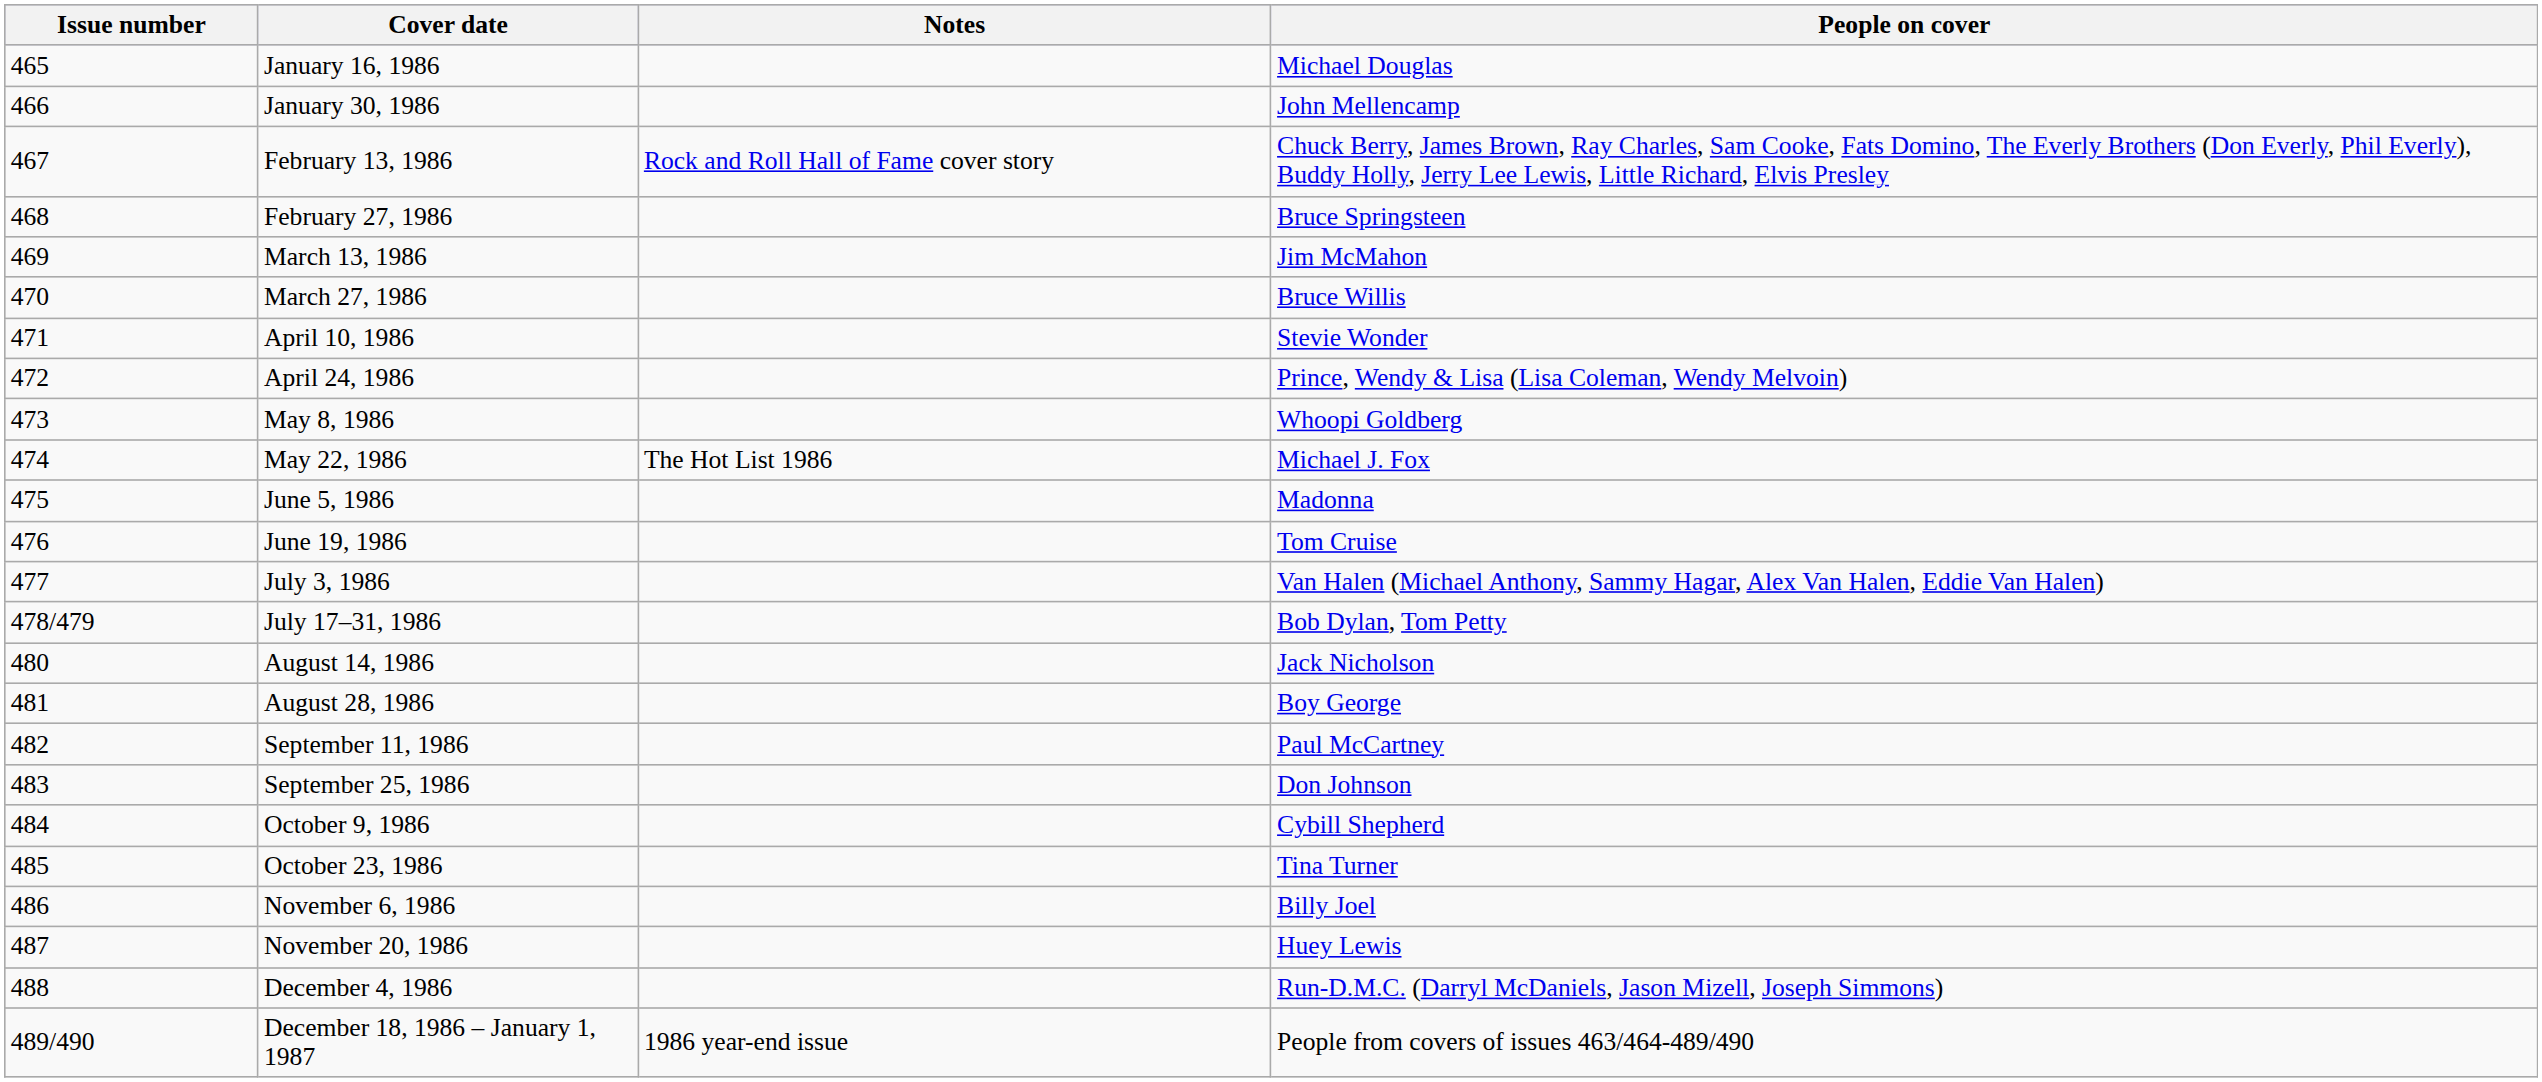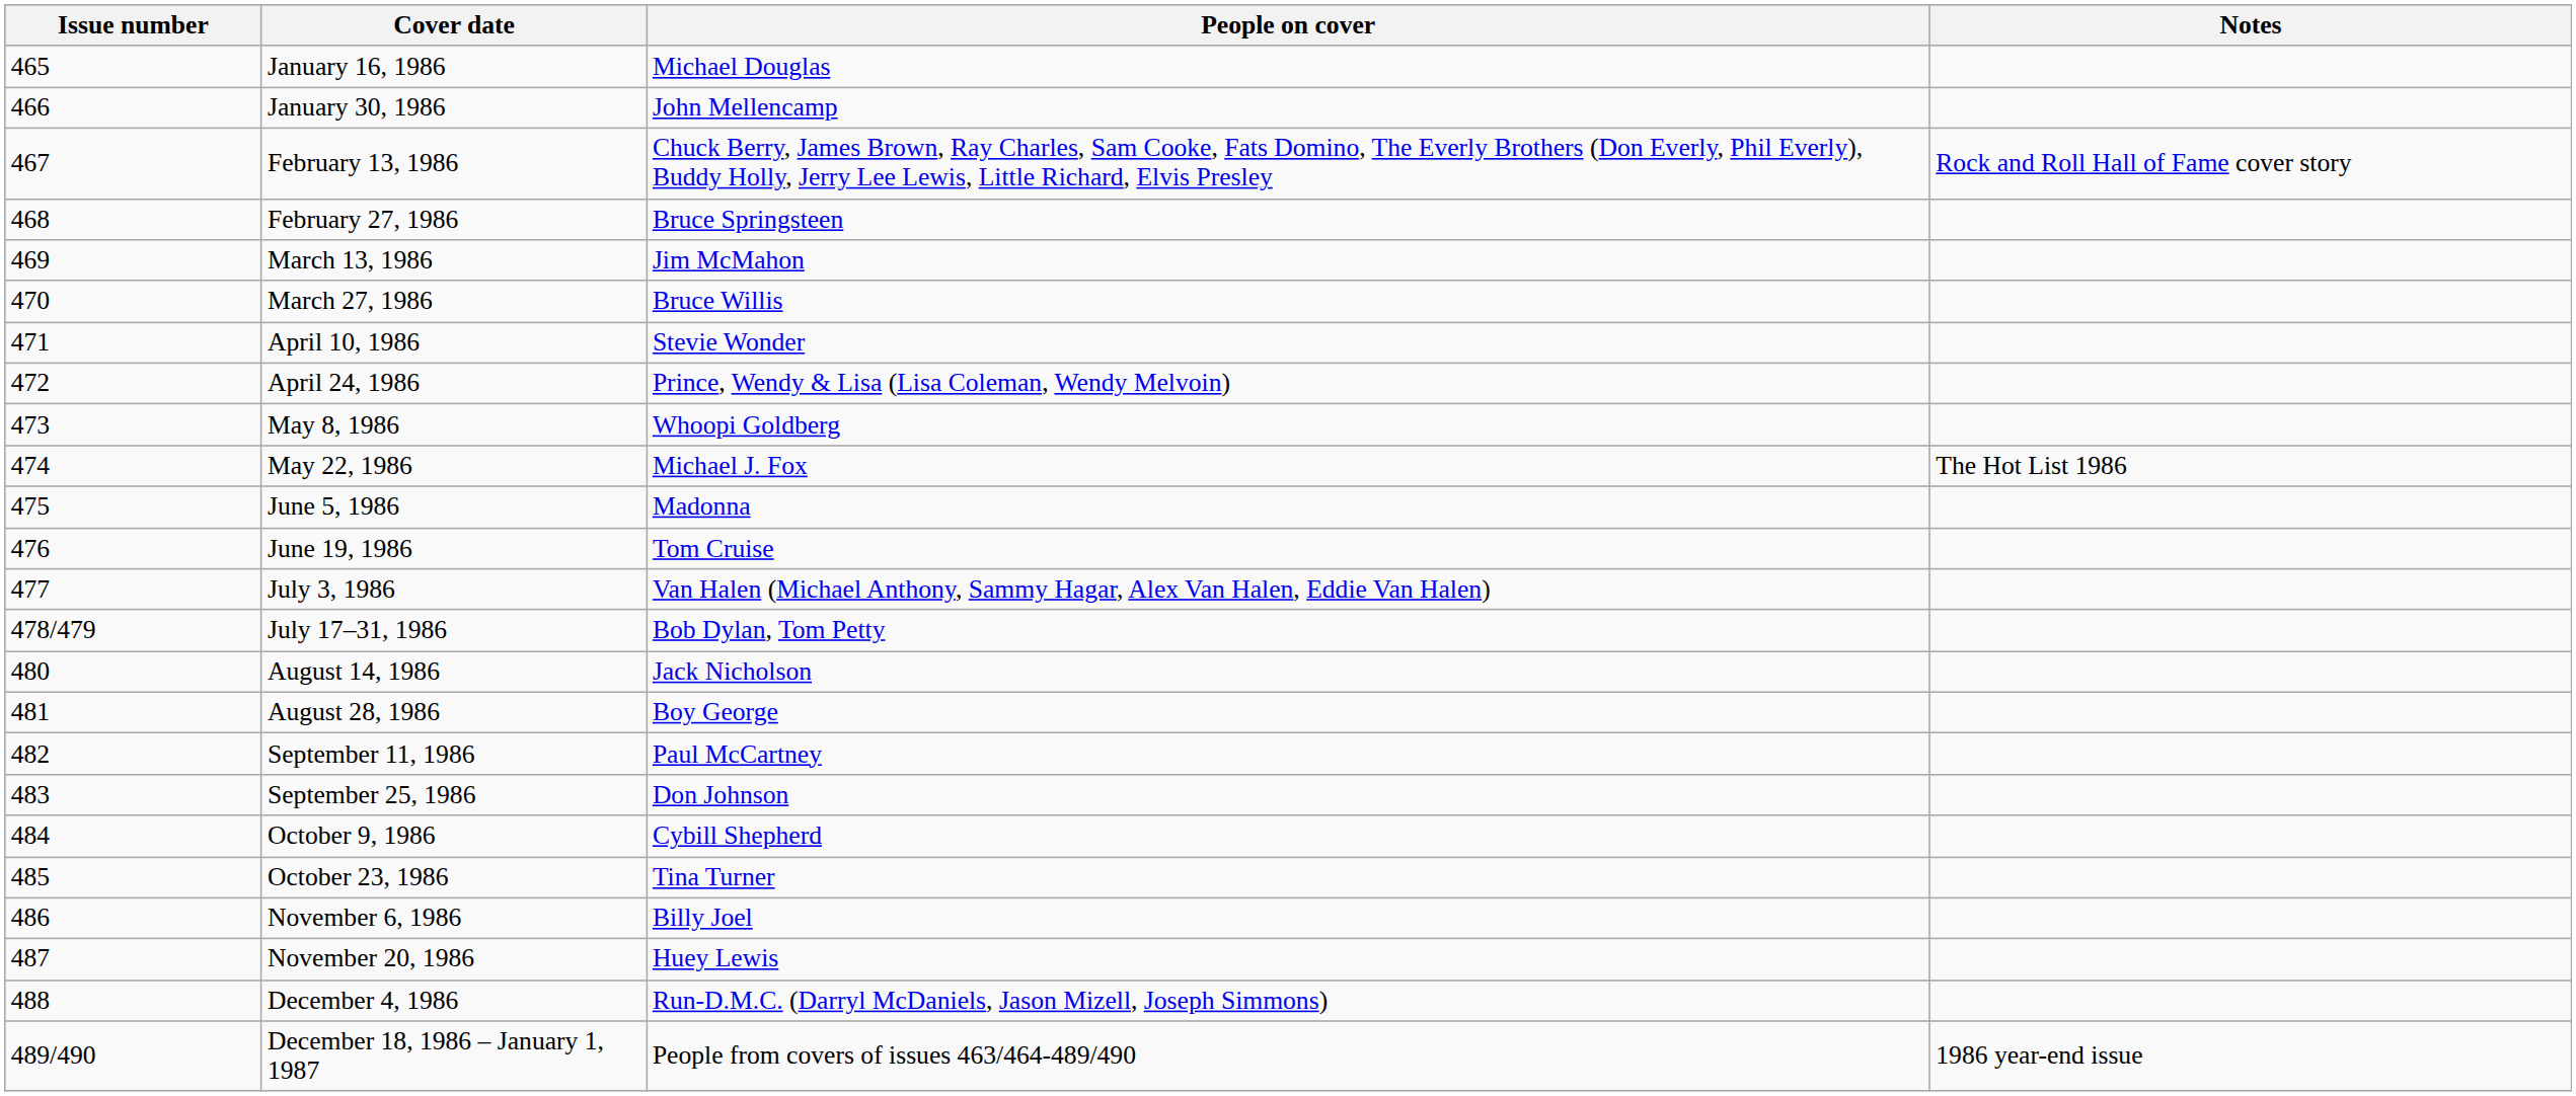 <table class="wikitable sortable" style="margin:auto;width:100%;">
 <tr style="background:#ccf;">
 <th style="width:10%;">Issue number</th>
 <th style="width:15%;">Cover date</th>
+<th style="width:50%;">People on cover</th>
 <th style="width:25%;">Notes</th>
-<th style="width:50%;">People on cover</th>
 </tr>
 <tr>
 <td>465</td>
 <td>January 16, 1986</td>
+<td><a href='#'>Michael Douglas</a></td>
 <td></td>
-<td><a href='#'>Michael Douglas</a></td>
 </tr>
 <tr>
 <td>466</td>
 <td>January 30, 1986</td>
+<td><a href='#'>John Mellencamp</a></td>
 <td></td>
-<td><a href='#'>John Mellencamp</a></td>
 </tr>
 <tr>
 <td>467</td>
 <td>February 13, 1986</td>
+<td><a href='#'>Chuck Berry</a>, <a href='#'>James Brown</a>, <a href='#'>Ray Charles</a>, <a href='#'>Sam Cooke</a>, <a href='#'>Fats Domino</a>, <a href='#'>The Everly Brothers</a> (<a href='#'>Don Everly</a>, <a href='#'>Phil Everly</a>), <a href='#'>Buddy Holly</a>, <a href='#'>Jerry Lee Lewis</a>, <a href='#'>Little Richard</a>, <a href='#'>Elvis Presley</a></td>
 <td><a href='#'>Rock and Roll Hall of Fame</a> cover story</td>
-<td><a href='#'>Chuck Berry</a>, <a href='#'>James Brown</a>, <a href='#'>Ray Charles</a>, <a href='#'>Sam Cooke</a>, <a href='#'>Fats Domino</a>, <a href='#'>The Everly Brothers</a> (<a href='#'>Don Everly</a>, <a href='#'>Phil Everly</a>), <a href='#'>Buddy Holly</a>, <a href='#'>Jerry Lee Lewis</a>, <a href='#'>Little Richard</a>, <a href='#'>Elvis Presley</a></td>
 </tr>
 <tr>
 <td>468</td>
 <td>February 27, 1986</td>
+<td><a href='#'>Bruce Springsteen</a></td>
 <td></td>
-<td><a href='#'>Bruce Springsteen</a></td>
 </tr>
 <tr>
 <td>469</td>
 <td>March 13, 1986</td>
+<td><a href='#'>Jim McMahon</a></td>
 <td></td>
-<td><a href='#'>Jim McMahon</a></td>
 </tr>
 <tr>
 <td>470</td>
 <td>March 27, 1986</td>
+<td><a href='#'>Bruce Willis</a></td>
 <td></td>
-<td><a href='#'>Bruce Willis</a></td>
 </tr>
 <tr>
 <td>471</td>
 <td>April 10, 1986</td>
+<td><a href='#'>Stevie Wonder</a></td>
 <td></td>
-<td><a href='#'>Stevie Wonder</a></td>
 </tr>
 <tr>
 <td>472</td>
 <td>April 24, 1986</td>
+<td><a href='#'>Prince</a>, <a href='#'>Wendy & Lisa</a> (<a href='#'>Lisa Coleman</a>, <a href='#'>Wendy Melvoin</a>)</td>
 <td></td>
-<td><a href='#'>Prince</a>, <a href='#'>Wendy & Lisa</a> (<a href='#'>Lisa Coleman</a>, <a href='#'>Wendy Melvoin</a>)</td>
 </tr>
 <tr>
 <td>473</td>
 <td>May 8, 1986</td>
+<td><a href='#'>Whoopi Goldberg</a></td>
 <td></td>
-<td><a href='#'>Whoopi Goldberg</a></td>
 </tr>
 <tr>
 <td>474</td>
 <td>May 22, 1986</td>
+<td><a href='#'>Michael J. Fox</a></td>
 <td>The Hot List 1986</td>
-<td><a href='#'>Michael J. Fox</a></td>
 </tr>
 <tr>
 <td>475</td>
 <td>June 5, 1986</td>
+<td><a href='#'>Madonna</a></td>
 <td></td>
-<td><a href='#'>Madonna</a></td>
 </tr>
 <tr>
 <td>476</td>
 <td>June 19, 1986</td>
+<td><a href='#'>Tom Cruise</a></td>
 <td></td>
-<td><a href='#'>Tom Cruise</a></td>
 </tr>
 <tr>
 <td>477</td>
 <td>July 3, 1986</td>
+<td><a href='#'>Van Halen</a> (<a href='#'>Michael Anthony</a>, <a href='#'>Sammy Hagar</a>, <a href='#'>Alex Van Halen</a>, <a href='#'>Eddie Van Halen</a>)</td>
 <td></td>
-<td><a href='#'>Van Halen</a> (<a href='#'>Michael Anthony</a>, <a href='#'>Sammy Hagar</a>, <a href='#'>Alex Van Halen</a>, <a href='#'>Eddie Van Halen</a>)</td>
 </tr>
 <tr>
 <td>478/479</td>
 <td>July 17–31, 1986</td>
+<td><a href='#'>Bob Dylan</a>, <a href='#'>Tom Petty</a></td>
 <td></td>
-<td><a href='#'>Bob Dylan</a>, <a href='#'>Tom Petty</a></td>
 </tr>
 <tr>
 <td>480</td>
 <td>August 14, 1986</td>
+<td><a href='#'>Jack Nicholson</a></td>
 <td></td>
-<td><a href='#'>Jack Nicholson</a></td>
 </tr>
 <tr>
 <td>481</td>
 <td>August 28, 1986</td>
+<td><a href='#'>Boy George</a></td>
 <td></td>
-<td><a href='#'>Boy George</a></td>
 </tr>
 <tr>
 <td>482</td>
 <td>September 11, 1986</td>
+<td><a href='#'>Paul McCartney</a></td>
 <td></td>
-<td><a href='#'>Paul McCartney</a></td>
 </tr>
 <tr>
 <td>483</td>
 <td>September 25, 1986</td>
+<td><a href='#'>Don Johnson</a></td>
 <td></td>
-<td><a href='#'>Don Johnson</a></td>
 </tr>
 <tr>
 <td>484</td>
 <td>October 9, 1986</td>
+<td><a href='#'>Cybill Shepherd</a></td>
 <td></td>
-<td><a href='#'>Cybill Shepherd</a></td>
 </tr>
 <tr>
 <td>485</td>
 <td>October 23, 1986</td>
+<td><a href='#'>Tina Turner</a></td>
 <td></td>
-<td><a href='#'>Tina Turner</a></td>
 </tr>
 <tr>
 <td>486</td>
 <td>November 6, 1986</td>
+<td><a href='#'>Billy Joel</a></td>
 <td></td>
-<td><a href='#'>Billy Joel</a></td>
 </tr>
 <tr>
 <td>487</td>
 <td>November 20, 1986</td>
+<td><a href='#'>Huey Lewis</a></td>
 <td></td>
-<td><a href='#'>Huey Lewis</a></td>
 </tr>
 <tr>
 <td>488</td>
 <td>December 4, 1986</td>
+<td><a href='#'>Run-D.M.C.</a> (<a href='#'>Darryl McDaniels</a>, <a href='#'>Jason Mizell</a>, <a href='#'>Joseph Simmons</a>)</td>
 <td></td>
-<td><a href='#'>Run-D.M.C.</a> (<a href='#'>Darryl McDaniels</a>, <a href='#'>Jason Mizell</a>, <a href='#'>Joseph Simmons</a>)</td>
 </tr>
 <tr>
 <td>489/490</td>
 <td>December 18, 1986 – January 1, 1987</td>
+<td>People from covers of issues 463/464-489/490</td>
 <td>1986 year-end issue</td>
-<td>People from covers of issues 463/464-489/490</td>
 </tr>
 </table>
